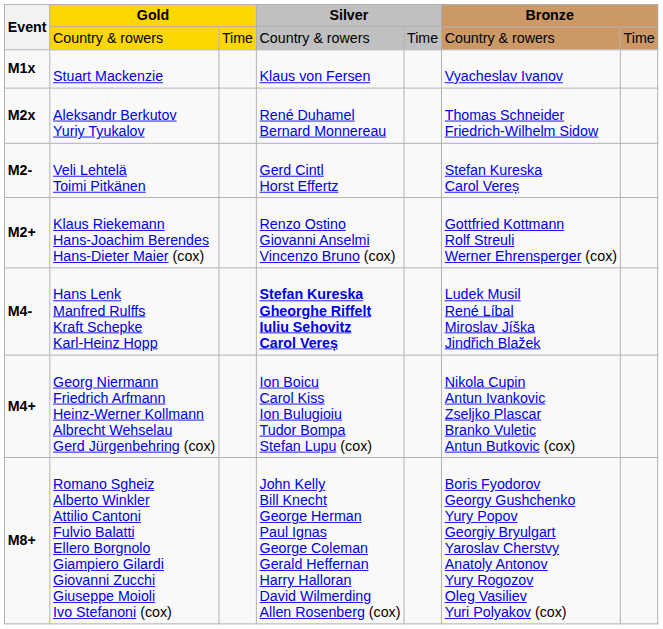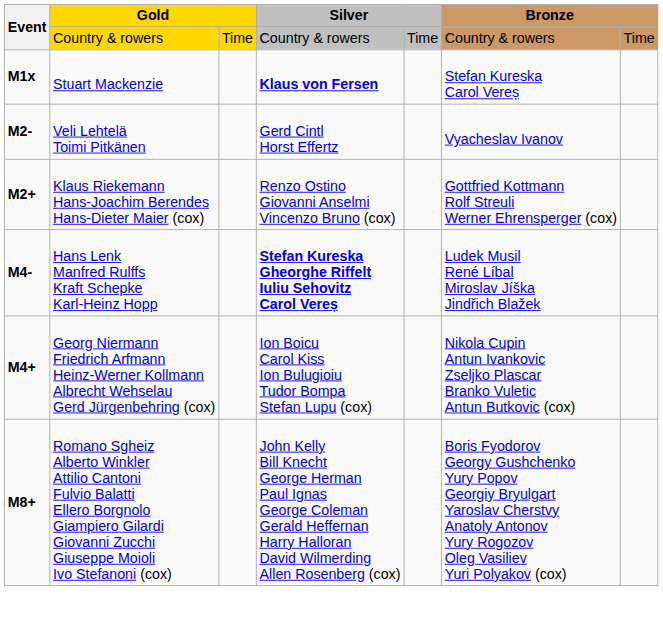 <table class="wikitable">
 <tr>
 <th rowspan="2">Event</th>
 <th colspan="2" style="background:gold;">Gold</th>
 <th colspan="2" style="background:silver;">Silver</th>
 <th colspan="2" style="background:#c96;">Bronze</th>
 </tr>
 <tr>
 <td style="background:gold;">Country & rowers</td>
 <td style="background:gold;">Time</td>
 <td style="background:silver;">Country & rowers</td>
 <td style="background:silver;">Time</td>
 <td style="background:#c96;">Country & rowers</td>
 <td style="background:#c96;">Time</td>
 </tr>
 <tr>
 <td><strong>M1x</strong></td>
 <td> <br> <a href='#'>Stuart Mackenzie</a></td>
 <td></td>
-<td> <br> <a href='#'>Klaus von Fersen</a></td>
+<td><strong> <br> <a href='#'>Klaus von Fersen</a></strong></td>
 <td></td>
-<td> <br> <a href='#'>Vyacheslav Ivanov</a></td>
-<td></td>
-</tr>
-<tr>
-<td><strong>M2x</strong></td>
-<td> <br> <a href='#'>Aleksandr Berkutov</a> <br> <a href='#'>Yuriy Tyukalov</a></td>
-<td></td>
-<td> <br> <a href='#'>René Duhamel</a> <br> <a href='#'>Bernard Monnereau</a></td>
-<td></td>
-<td> <br> <a href='#'>Thomas Schneider</a> <br> <a href='#'>Friedrich-Wilhelm Sidow</a></td>
+<td> <br> <a href='#'>Stefan Kureska</a> <br> <a href='#'>Carol Vereș</a></td>
 <td></td>
 </tr>
 <tr>
 <td><strong>M2-</strong></td>
 <td> <br> <a href='#'>Veli Lehtelä</a> <br> <a href='#'>Toimi Pitkänen</a></td>
 <td></td>
 <td> <br> <a href='#'>Gerd Cintl</a> <br> <a href='#'>Horst Effertz</a></td>
 <td></td>
-<td> <br> <a href='#'>Stefan Kureska</a> <br> <a href='#'>Carol Vereș</a></td>
+<td> <br> <a href='#'>Vyacheslav Ivanov</a></td>
 <td></td>
 </tr>
 <tr>
 <td><strong>M2+</strong></td>
 <td> <br> <a href='#'>Klaus Riekemann</a> <br> <a href='#'>Hans-Joachim Berendes</a> <br> <a href='#'>Hans-Dieter Maier</a> (cox)</td>
 <td></td>
 <td> <br> <a href='#'>Renzo Ostino</a> <br> <a href='#'>Giovanni Anselmi</a> <br> <a href='#'>Vincenzo Bruno</a> (cox)</td>
 <td></td>
 <td> <br> <a href='#'>Gottfried Kottmann</a> <br> <a href='#'>Rolf Streuli</a> <br> <a href='#'>Werner Ehrensperger</a> (cox)</td>
 <td></td>
 </tr>
 <tr>
 <td><strong>M4-</strong></td>
 <td> <br> <a href='#'>Hans Lenk</a> <br> <a href='#'>Manfred Rulffs</a> <br> <a href='#'>Kraft Schepke</a> <br> <a href='#'>Karl-Heinz Hopp</a></td>
 <td></td>
 <td><strong> <br> <a href='#'>Stefan Kureska</a> <br> <a href='#'>Gheorghe Riffelt</a> <br> <a href='#'>Iuliu Sehovitz</a> <br> <a href='#'>Carol Vereș</a></strong></td>
 <td></td>
 <td> <br> <a href='#'>Ludek Musil</a> <br> <a href='#'>René Líbal</a> <br> <a href='#'>Miroslav Jíška</a> <br> <a href='#'>Jindřich Blažek</a></td>
 <td></td>
 </tr>
 <tr>
 <td><strong>M4+</strong></td>
 <td> <br> <a href='#'>Georg Niermann</a> <br> <a href='#'>Friedrich Arfmann</a> <br> <a href='#'>Heinz-Werner Kollmann</a> <br> <a href='#'>Albrecht Wehselau</a> <br> <a href='#'>Gerd Jürgenbehring</a> (cox)</td>
 <td></td>
 <td> <br> <a href='#'>Ion Boicu</a> <br> <a href='#'>Carol Kiss</a> <br> <a href='#'>Ion Bulugioiu</a> <br> <a href='#'>Tudor Bompa</a> <br> <a href='#'>Stefan Lupu</a> (cox)</td>
 <td></td>
 <td> <br> <a href='#'>Nikola Cupin</a> <br> <a href='#'>Antun Ivankovic</a> <br> <a href='#'>Zseljko Plascar</a> <br> <a href='#'>Branko Vuletic</a> <br> <a href='#'>Antun Butkovic</a> (cox)</td>
 <td></td>
 </tr>
 <tr>
 <td><strong>M8+</strong></td>
 <td> <br> <a href='#'>Romano Sgheiz</a> <br> <a href='#'>Alberto Winkler</a> <br> <a href='#'>Attilio Cantoni</a> <br> <a href='#'>Fulvio Balatti</a> <br> <a href='#'>Ellero Borgnolo</a> <br> <a href='#'>Giampiero Gilardi</a> <br> <a href='#'>Giovanni Zucchi</a> <br> <a href='#'>Giuseppe Moioli</a> <br> <a href='#'>Ivo Stefanoni</a> (cox)</td>
 <td></td>
 <td> <br> <a href='#'>John Kelly</a> <br> <a href='#'>Bill Knecht</a> <br> <a href='#'>George Herman</a> <br> <a href='#'>Paul Ignas</a> <br> <a href='#'>George Coleman</a> <br> <a href='#'>Gerald Heffernan</a> <br> <a href='#'>Harry Halloran</a> <br> <a href='#'>David Wilmerding</a> <br> <a href='#'>Allen Rosenberg</a> (cox)</td>
 <td></td>
 <td> <br> <a href='#'>Boris Fyodorov</a> <br> <a href='#'>Georgy Gushchenko</a> <br> <a href='#'>Yury Popov</a> <br> <a href='#'>Georgiy Bryulgart</a> <br> <a href='#'>Yaroslav Cherstvy</a> <br> <a href='#'>Anatoly Antonov</a> <br> <a href='#'>Yury Rogozov</a> <br> <a href='#'>Oleg Vasiliev</a> <br> <a href='#'>Yuri Polyakov</a> (cox)</td>
 <td></td>
 </tr>
 </table>
